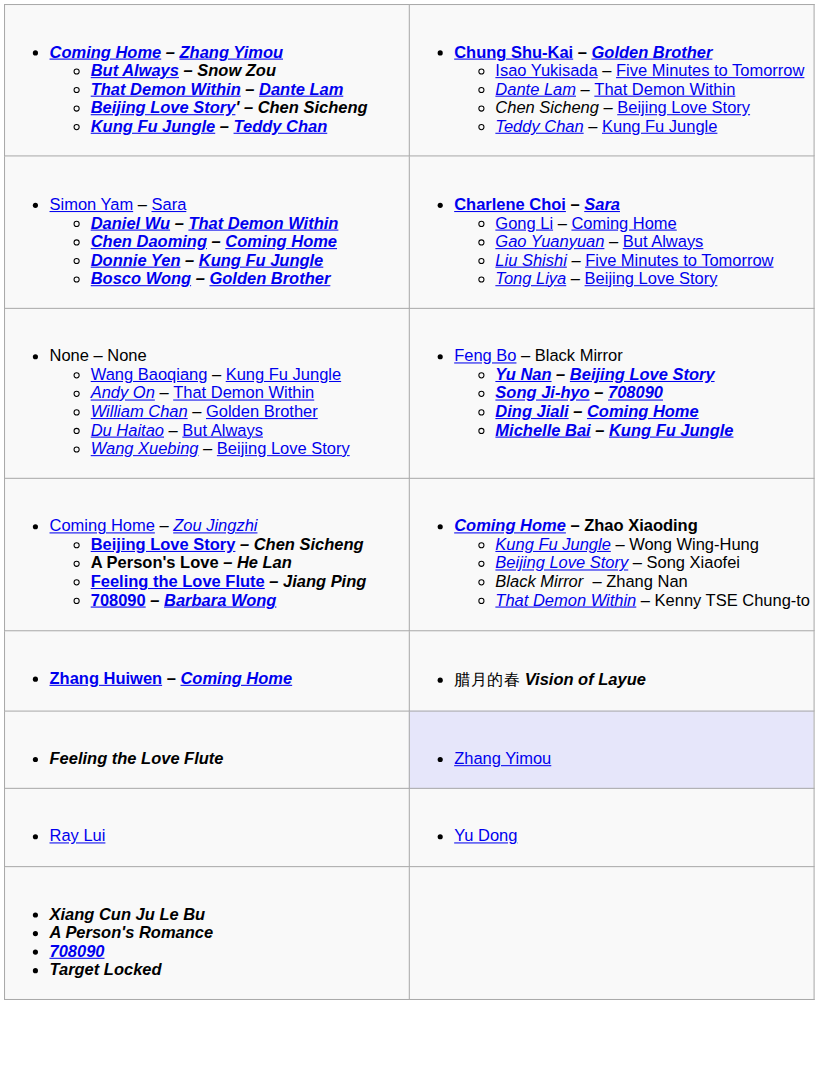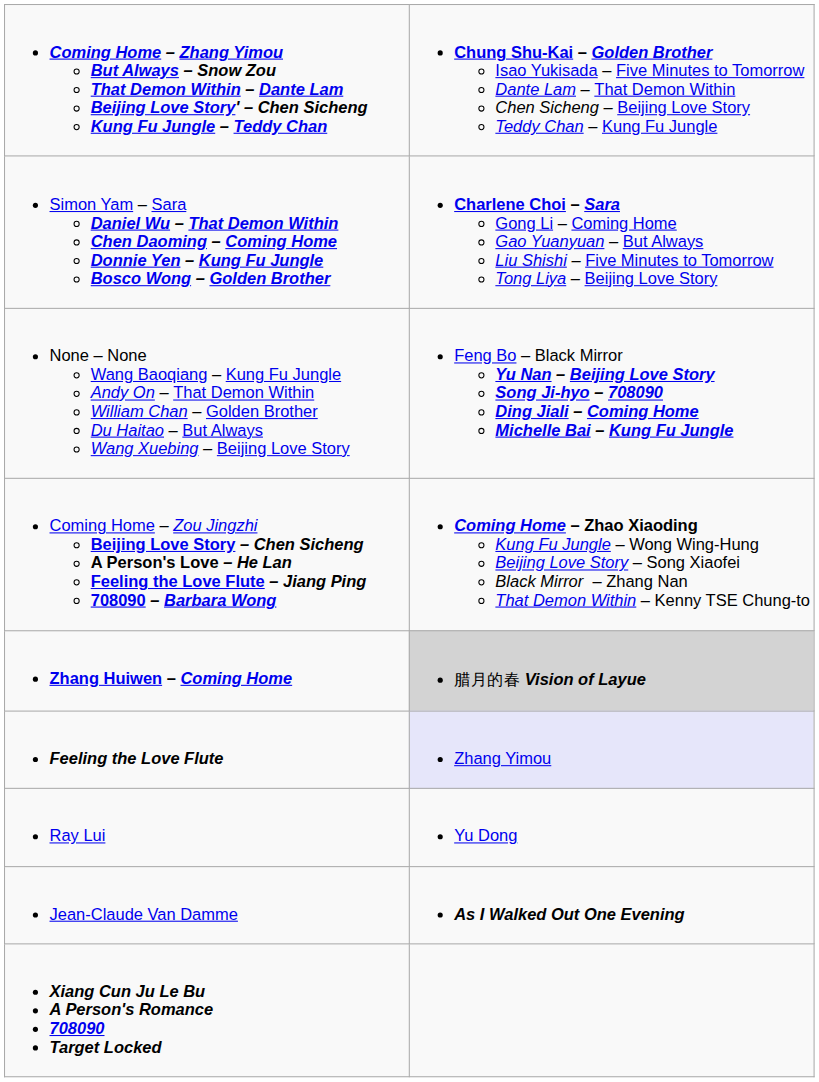 <table class=wikitable>
 <tr>
 <td valign="top" width="50%"><br><ul><li><strong><em><a href='#'>Coming Home</a><em> – <a href='#'>Zhang Yimou</a><strong><ul><li></em><a href='#'>But Always</a><em> – Snow Zou</li><li></em><a href='#'>That Demon Within</a><em> – <a href='#'>Dante Lam</a></li><li></em><a href='#'>Beijing Love Story</a></strong>' – Chen Sicheng</li><li><em><a href='#'>Kung Fu Jungle</a></em> – <a href='#'>Teddy Chan</a></li></ul></li></ul></td>
 <td valign="top" width="50%"><br><ul><li><strong><a href='#'>Chung Shu-Kai</a> – <em><a href='#'>Golden Brother</a></em></strong><ul><li><a href='#'>Isao Yukisada</a> – </em><a href='#'>Five Minutes to Tomorrow</a><em></li><li><a href='#'>Dante Lam</a> – </em><a href='#'>That Demon Within</a><em></li><li>Chen Sicheng – </em><a href='#'>Beijing Love Story</a><em></li><li><a href='#'>Teddy Chan</a> – </em><a href='#'>Kung Fu Jungle</a><em></li></ul></li></ul></td>
 </tr>
 <tr>
 <td valign="top" width="50%"><br><ul><li></strong><a href='#'>Simon Yam</a> – </em><a href='#'>Sara</a><strong><em><ul><li><a href='#'>Daniel Wu</a> – <em><a href='#'>That Demon Within</a></em></li><li><a href='#'>Chen Daoming</a> – <em><a href='#'>Coming Home</a></em></li><li><a href='#'>Donnie Yen</a> – <em><a href='#'>Kung Fu Jungle</a></em></li><li><a href='#'>Bosco Wong</a> – <em><a href='#'>Golden Brother</a></em></li></ul></li></ul></td>
 <td valign="top" width="50%"><br><ul><li><strong><a href='#'>Charlene Choi</a> – <em><a href='#'>Sara</a></em></strong><ul><li><a href='#'>Gong Li</a> – </em><a href='#'>Coming Home</a><em></li><li><a href='#'>Gao Yuanyuan</a> – </em><a href='#'>But Always</a><em></li><li><a href='#'>Liu Shishi</a> – </em><a href='#'>Five Minutes to Tomorrow</a><em></li><li><a href='#'>Tong Liya</a> – </em><a href='#'>Beijing Love Story</a><em></li></ul></li></ul></td>
 </tr>
 <tr>
 <td valign="top" width="50%"><br><ul><li>None – None<ul><li><a href='#'>Wang Baoqiang</a> – </em><a href='#'>Kung Fu Jungle</a><em></li><li><a href='#'>Andy On</a> – </em><a href='#'>That Demon Within</a><em></li><li><a href='#'>William Chan</a> – </em><a href='#'>Golden Brother</a><em></li><li><a href='#'>Du Haitao</a> – </em><a href='#'>But Always</a><em></li><li><a href='#'>Wang Xuebing</a> – </em><a href='#'>Beijing Love Story</a><em></li></ul></li></ul></td>
 <td valign="top" width="50%"><br><ul><li></strong><a href='#'>Feng Bo</a> – </em>Black Mirror<strong><em><ul><li><a href='#'>Yu Nan</a> – <em><a href='#'>Beijing Love Story</a></em></li><li><a href='#'>Song Ji-hyo</a> – <em><a href='#'>708090</a></em></li><li><a href='#'>Ding Jiali</a> – <em><a href='#'>Coming Home</a></em></li><li><a href='#'>Michelle Bai</a> – <em><a href='#'>Kung Fu Jungle</a></em></li></ul></li></ul></td>
 </tr>
 <tr>
 <td valign="top" width="50%"><br><ul><li></em></strong><a href='#'>Coming Home</a><em> – <a href='#'>Zou Jingzhi</a><strong><ul><li></em><a href='#'>Beijing Love Story</a><em> – Chen Sicheng</li><li></em>A Person's Love<em> – He Lan</li><li></em><a href='#'>Feeling the Love Flute</a><em> – Jiang Ping</li><li></em><a href='#'>708090</a><em> – <a href='#'>Barbara Wong</a></li></ul></li></ul></td>
 <td valign="top" width="50%"><br><ul><li><strong><em><a href='#'>Coming Home</a></em> – Zhao Xiaoding</strong><ul><li><em><a href='#'>Kung Fu Jungle</a></em> – Wong Wing-Hung</li><li><em><a href='#'>Beijing Love Story</a></em> – Song Xiaofei</li><li><em>Black Mirror</em>  – Zhang Nan</li><li><em><a href='#'>That Demon Within</a></em> – Kenny TSE Chung-to</li></ul></li></ul></td>
 </tr>
 <tr>
 <td valign="top" width="50%"><br><ul><li><strong><a href='#'>Zhang Huiwen</a> – <em><a href='#'>Coming Home</a></em></strong></li></ul></td>
-<td valign="top" width="50%"><br><ul><li>腊月的春 <strong><em>Vision of Layue</em></strong></li></ul></td>
+<td valign="top" width="50%" style="background: lightgrey;"><br><ul><li>腊月的春 <strong><em>Vision of Layue</em></strong></li></ul></td>
 </tr>
 <tr>
 <td valign="top" width="50%"><br><ul><li><strong><em>Feeling the Love Flute</em></strong></li></ul></td>
 <td valign="top" width="50%" style="background: lavender;"><br><ul><li></strong><a href='#'>Zhang Yimou</a><strong></li></ul></td>
 </tr>
 <tr>
 <td valign="top" width="50%"><br><ul><li></strong><a href='#'>Ray Lui</a><strong></li></ul></td>
 <td valign="top" width="50%"><br><ul><li></strong><a href='#'>Yu Dong</a><strong></li></ul></td>
 </tr>
 <tr>
+<td valign="top" width="50%"><br><ul><li></strong><a href='#'>Jean-Claude Van Damme</a><strong></li></ul></td>
+<td valign="top" width="50%"><br><ul><li><strong><em>As I Walked Out One Evening</em></strong></li></ul></td>
+</tr>
+<tr>
 <td valign="top" width="50%"><br><ul><li><strong><em>Xiang Cun Ju Le Bu</em></strong></li><li><strong><em>A Person's Romance</em></strong></li><li><strong><em><a href='#'>708090</a></em></strong></li><li><strong><em>Target Locked</em></strong></li></ul></td>
 </tr>
 </table>
